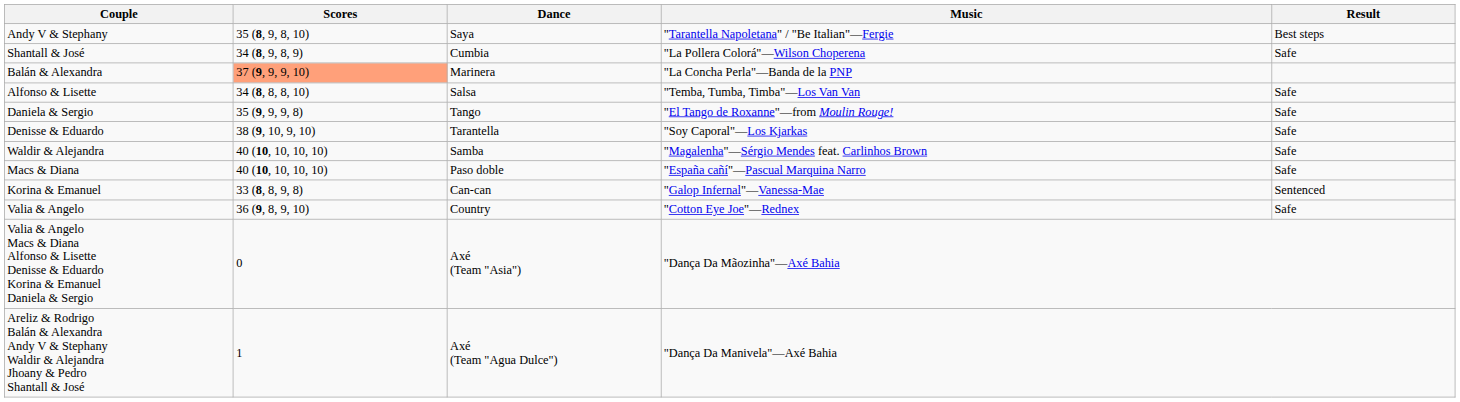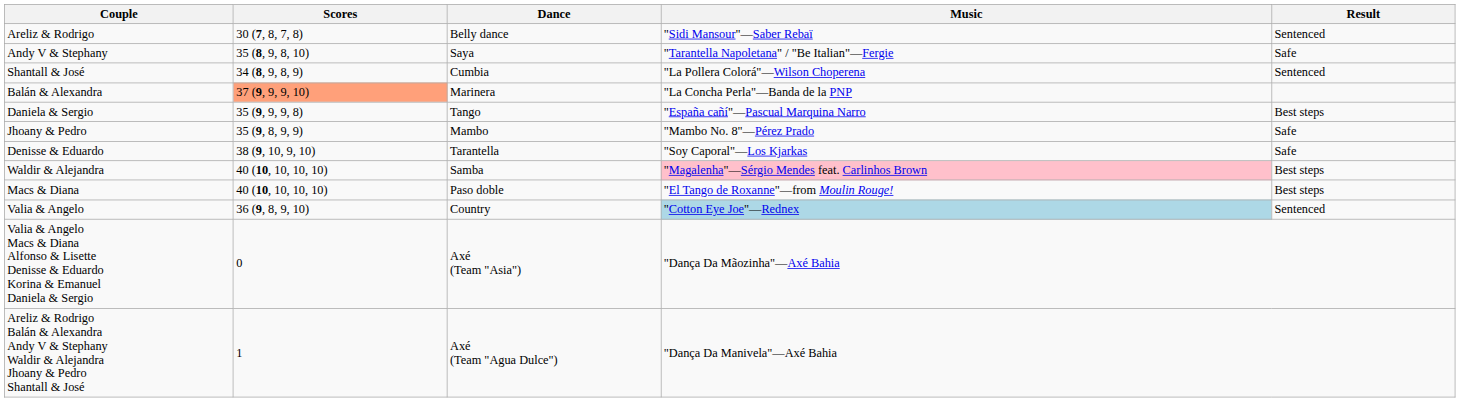 <table class="wikitable sortable" style="width:95%; white-space:nowrap;">
 <tr>
 <th style="width:15%;">Couple</th>
 <th style="width:14%;">Scores</th>
 <th style="width:14%;">Dance</th>
 <th style="width:40%;">Music</th>
 <th style="width:12%;">Result</th>
 </tr>
 <tr>
+<td>Areliz & Rodrigo</td>
+<td>30 (<strong>7</strong>, 8, 7, 8)</td>
+<td> Belly dance</td>
+<td>"<a href='#'>Sidi Mansour</a>"—<a href='#'>Saber Rebaï</a></td>
+<td>Sentenced</td>
+</tr>
+<tr>
 <td>Andy V & Stephany</td>
 <td>35 (<strong>8</strong>, 9, 8, 10)</td>
 <td> Saya</td>
 <td>"<a href='#'>Tarantella Napoletana</a>" / "Be Italian"—<a href='#'>Fergie</a></td>
-<td>Best steps</td>
+<td>Safe</td>
 </tr>
 <tr>
 <td>Shantall & José</td>
 <td>34 (<strong>8</strong>, 9, 8, 9)</td>
 <td> Cumbia</td>
 <td>"La Pollera Colorá"—<a href='#'>Wilson Choperena</a></td>
-<td>Safe</td>
+<td>Sentenced</td>
 </tr>
 <tr>
 <td>Balán & Alexandra</td>
 <td style="background: lightsalmon;">37 (<strong>9</strong>, 9, 9, 10)</td>
 <td> Marinera</td>
 <td>"La Concha Perla"—Banda de la <a href='#'>PNP</a></td>
 <td></td>
 </tr>
 <tr>
-<td>Alfonso & Lisette</td>
-<td>34 (<strong>8</strong>, 8, 8, 10)</td>
-<td> Salsa</td>
-<td>"Temba, Tumba, Timba"—<a href='#'>Los Van Van</a></td>
-<td>Safe</td>
-</tr>
-<tr>
 <td>Daniela & Sergio</td>
 <td>35 (<strong>9</strong>, 9, 9, 8)</td>
 <td> Tango</td>
-<td>"<a href='#'>El Tango de Roxanne</a>"—from <em><a href='#'>Moulin Rouge!</a></em></td>
+<td>"<a href='#'>España cañí</a>"—<a href='#'>Pascual Marquina Narro</a></td>
+<td>Best steps</td>
+</tr>
+<tr>
+<td>Jhoany & Pedro</td>
+<td>35 (<strong>9</strong>, 8, 9, 9)</td>
+<td> Mambo</td>
+<td>"Mambo No. 8"—<a href='#'>Pérez Prado</a></td>
 <td>Safe</td>
 </tr>
 <tr>
 <td>Denisse & Eduardo</td>
 <td>38 (<strong>9</strong>, 10, 9, 10)</td>
 <td> Tarantella</td>
 <td>"Soy Caporal"—<a href='#'>Los Kjarkas</a></td>
 <td>Safe</td>
 </tr>
 <tr>
 <td>Waldir & Alejandra</td>
 <td>40 (<strong>10</strong>, 10, 10, 10)</td>
 <td> Samba</td>
-<td>"<a href='#'>Magalenha</a>"—<a href='#'>Sérgio Mendes</a> feat. <a href='#'>Carlinhos Brown</a></td>
-<td>Safe</td>
+<td style="background: pink;">"<a href='#'>Magalenha</a>"—<a href='#'>Sérgio Mendes</a> feat. <a href='#'>Carlinhos Brown</a></td>
+<td>Best steps</td>
 </tr>
 <tr>
 <td>Macs & Diana</td>
 <td>40 (<strong>10</strong>, 10, 10, 10)</td>
 <td> Paso doble</td>
-<td>"<a href='#'>España cañí</a>"—<a href='#'>Pascual Marquina Narro</a></td>
-<td>Safe</td>
-</tr>
-<tr>
-<td>Korina & Emanuel</td>
-<td>33 (<strong>8</strong>, 8, 9, 8)</td>
-<td> Can-can</td>
-<td>"<a href='#'>Galop Infernal</a>"—<a href='#'>Vanessa-Mae</a></td>
-<td>Sentenced</td>
+<td>"<a href='#'>El Tango de Roxanne</a>"—from <em><a href='#'>Moulin Rouge!</a></em></td>
+<td>Best steps</td>
 </tr>
 <tr>
 <td>Valia & Angelo</td>
 <td>36 (<strong>9</strong>, 8, 9, 10)</td>
 <td> Country</td>
-<td>"<a href='#'>Cotton Eye Joe</a>"—<a href='#'>Rednex</a></td>
-<td>Safe</td>
+<td style="background: lightblue;">"<a href='#'>Cotton Eye Joe</a>"—<a href='#'>Rednex</a></td>
+<td>Sentenced</td>
 </tr>
 <tr>
 <td>Valia & Angelo<br>Macs & Diana<br>Alfonso & Lisette<br>Denisse & Eduardo<br>Korina & Emanuel<br>Daniela & Sergio</td>
 <td>0</td>
 <td>Axé<br>(Team "Asia")</td>
 <td colspan="2">"Dança Da Mãozinha"—<a href='#'>Axé Bahia</a></td>
 </tr>
 <tr>
 <td>Areliz & Rodrigo<br>Balán & Alexandra<br>Andy V & Stephany<br>Waldir & Alejandra<br>Jhoany & Pedro<br>Shantall & José</td>
 <td>1</td>
 <td>Axé<br>(Team "Agua Dulce")</td>
 <td colspan="2">"Dança Da Manivela"—Axé Bahia</td>
 </tr>
 </table>
